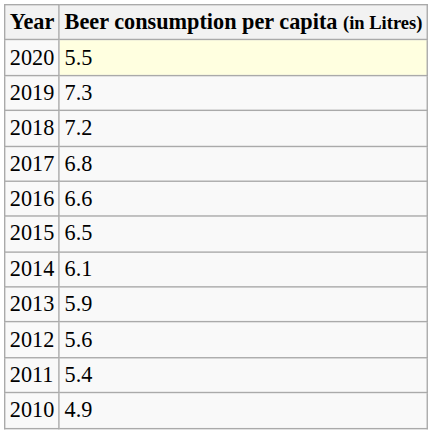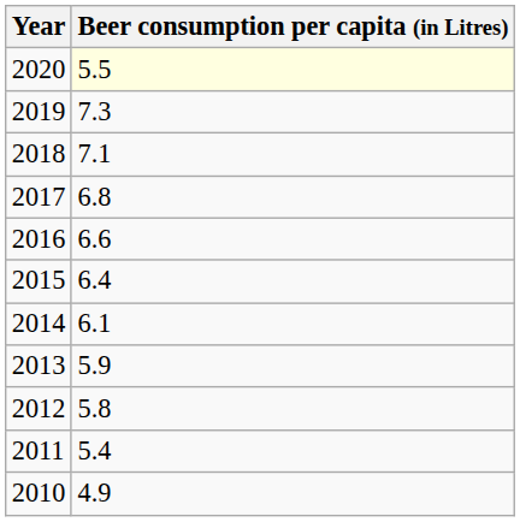 <table class="wikitable sortable static-row-numbers static-row-header-text">
 <tr>
 <th>Year</th>
 <th>Beer consumption per capita <small>(in Litres)</small></th>
 </tr>
 <tr>
 <td>2020</td>
 <td style="background: lightyellow;">5.5</td>
 </tr>
 <tr>
 <td>2019</td>
 <td>7.3</td>
 </tr>
 <tr>
 <td>2018</td>
-<td>7.2</td>
+<td>7.1</td>
 </tr>
 <tr>
 <td>2017</td>
 <td>6.8</td>
 </tr>
 <tr>
 <td>2016</td>
 <td>6.6</td>
 </tr>
 <tr>
 <td>2015</td>
-<td>6.5</td>
+<td>6.4</td>
 </tr>
 <tr>
 <td>2014</td>
 <td>6.1</td>
 </tr>
 <tr>
 <td>2013</td>
 <td>5.9</td>
 </tr>
 <tr>
 <td>2012</td>
-<td>5.6</td>
+<td>5.8</td>
 </tr>
 <tr>
 <td>2011</td>
 <td>5.4</td>
 </tr>
 <tr>
 <td>2010</td>
 <td>4.9</td>
 </tr>
 </table>
